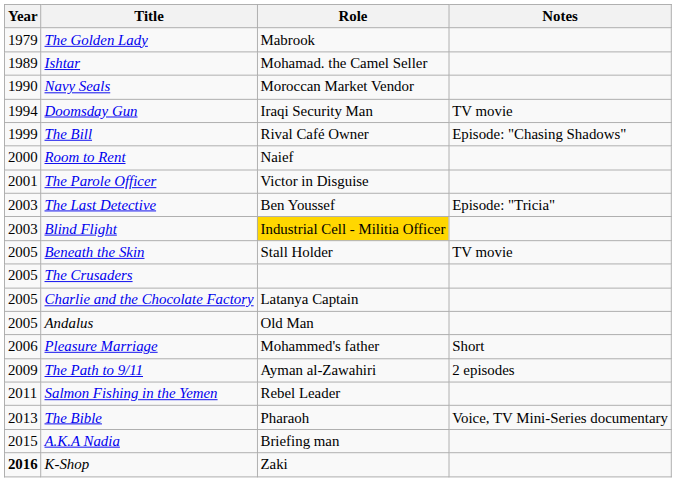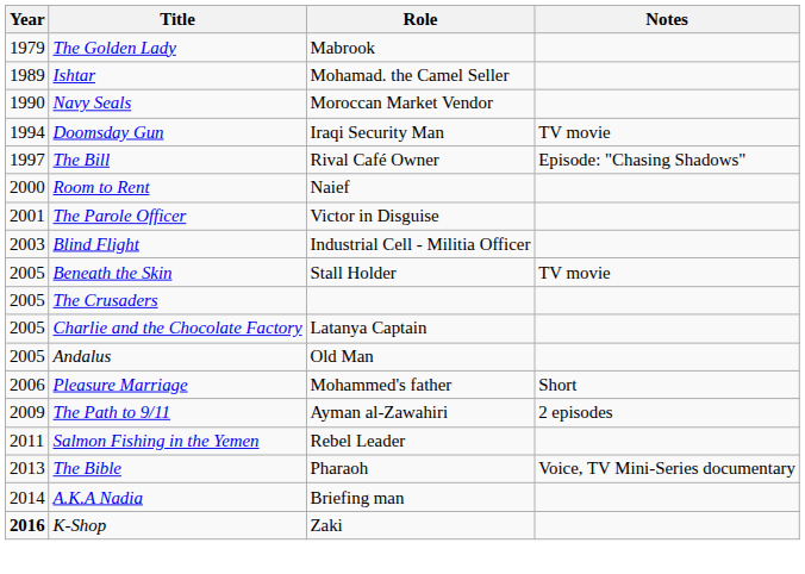 <table class="wikitable">
 <tr>
 <th>Year</th>
 <th>Title</th>
 <th>Role</th>
 <th>Notes</th>
 </tr>
 <tr>
 <td>1979</td>
 <td><em><a href='#'>The Golden Lady</a></em></td>
 <td>Mabrook</td>
 <td></td>
 </tr>
 <tr>
 <td>1989</td>
 <td><em><a href='#'>Ishtar</a></em></td>
 <td>Mohamad. the Camel Seller</td>
 <td></td>
 </tr>
 <tr>
 <td>1990</td>
 <td><em><a href='#'>Navy Seals</a></em></td>
 <td>Moroccan Market Vendor</td>
 <td></td>
 </tr>
 <tr>
 <td>1994</td>
 <td><em><a href='#'>Doomsday Gun</a></em></td>
 <td>Iraqi Security Man</td>
 <td>TV movie</td>
 </tr>
 <tr>
-<td>1999</td>
+<td>1997</td>
 <td><em><a href='#'>The Bill</a></em></td>
 <td>Rival Café Owner</td>
 <td>Episode: "Chasing Shadows"</td>
 </tr>
 <tr>
 <td>2000</td>
 <td><em><a href='#'>Room to Rent</a></em></td>
 <td>Naief</td>
 <td></td>
 </tr>
 <tr>
 <td>2001</td>
 <td><em><a href='#'>The Parole Officer</a></em></td>
 <td>Victor in Disguise</td>
 <td></td>
 </tr>
 <tr>
 <td>2003</td>
-<td><em><a href='#'>The Last Detective</a></em></td>
-<td>Ben Youssef</td>
-<td>Episode: "Tricia"</td>
-</tr>
-<tr>
-<td>2003</td>
 <td><em><a href='#'>Blind Flight</a></em></td>
-<td style="background: gold;">Industrial Cell - Militia Officer</td>
+<td>Industrial Cell - Militia Officer</td>
 <td></td>
 </tr>
 <tr>
 <td>2005</td>
 <td><em><a href='#'>Beneath the Skin</a></em></td>
 <td>Stall Holder</td>
 <td>TV movie</td>
 </tr>
 <tr>
 <td>2005</td>
 <td><em><a href='#'>The Crusaders</a></em></td>
 <td></td>
 <td></td>
 </tr>
 <tr>
 <td>2005</td>
 <td><em><a href='#'>Charlie and the Chocolate Factory</a></em></td>
 <td>Latanya Captain</td>
 <td></td>
 </tr>
 <tr>
 <td>2005</td>
 <td><em>Andalus</em></td>
 <td>Old Man</td>
 <td></td>
 </tr>
 <tr>
 <td>2006</td>
 <td><em><a href='#'>Pleasure Marriage</a></em></td>
 <td>Mohammed's father</td>
 <td>Short</td>
 </tr>
 <tr>
 <td>2009</td>
 <td><em><a href='#'>The Path to 9/11</a></em></td>
 <td>Ayman al-Zawahiri</td>
 <td>2 episodes</td>
 </tr>
 <tr>
 <td>2011</td>
 <td><em><a href='#'>Salmon Fishing in the Yemen</a></em></td>
 <td>Rebel Leader</td>
 <td></td>
 </tr>
 <tr>
 <td>2013</td>
 <td><em><a href='#'>The Bible</a></em></td>
 <td>Pharaoh</td>
 <td>Voice, TV Mini-Series documentary</td>
 </tr>
 <tr>
-<td>2015</td>
+<td>2014</td>
 <td><em><a href='#'>A.K.A Nadia</a></em></td>
 <td>Briefing man</td>
 <td></td>
 </tr>
 <tr>
 <td><strong>2016</strong></td>
 <td><em>K-Shop</em></td>
 <td>Zaki</td>
 <td></td>
 </tr>
 </table>
